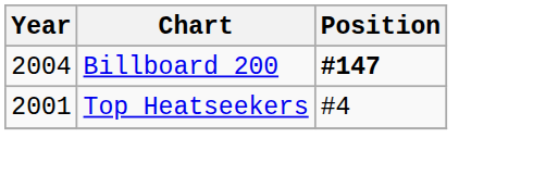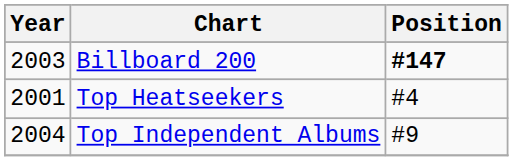 <table class="wikitable">
 <tr>
 <th>Year</th>
 <th>Chart</th>
 <th>Position</th>
 </tr>
 <tr>
-<td>2004</td>
+<td>2003</td>
 <td><a href='#'>Billboard 200</a></td>
 <td><strong>#147</strong></td>
 </tr>
 <tr>
 <td>2001</td>
 <td><a href='#'>Top Heatseekers</a></td>
 <td>#4</td>
 </tr>
 <tr>
+<td>2004</td>
+<td><a href='#'>Top Independent Albums</a></td>
+<td>#9</td>
+</tr>
+<tr>
 </tr>
 </table>
